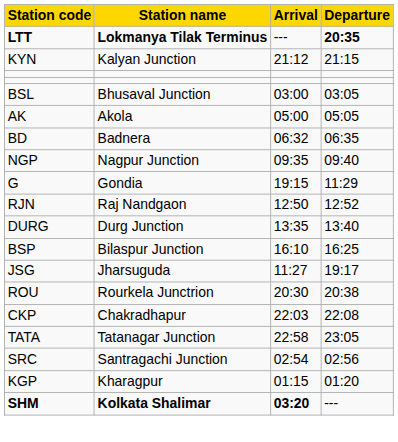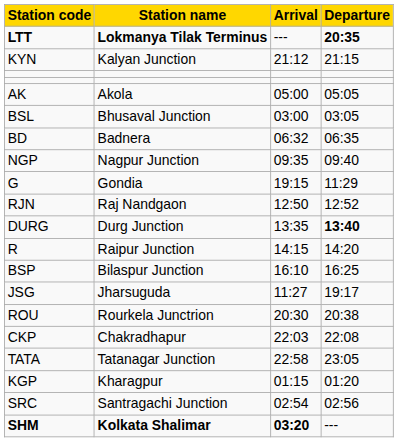 <table class="wikitable">
 <tr>
 <th style="background:gold;">Station code</th>
 <th style="background:gold;" !>Station name</th>
 <th style="background:gold;" !>Arrival</th>
 <th style="background:gold;" !>Departure</th>
 </tr>
 <tr>
 <td><strong>LTT</strong></td>
 <td><strong>Lokmanya Tilak Terminus</strong></td>
 <td>---</td>
 <td><strong>20:35</strong></td>
 </tr>
 <tr>
 <td>KYN</td>
 <td>Kalyan Junction</td>
 <td>21:12</td>
 <td>21:15</td>
 </tr>
 <tr>
 <td></td>
 <td></td>
 <td></td>
 <td></td>
 </tr>
 <tr>
 <td></td>
 <td></td>
 <td></td>
 <td></td>
 </tr>
 <tr>
+<td>AK</td>
+<td>Akola</td>
+<td>05:00</td>
+<td>05:05</td>
+</tr>
+<tr>
 <td>BSL</td>
 <td>Bhusaval Junction</td>
 <td>03:00</td>
 <td>03:05</td>
-</tr>
-<tr>
-<td>AK</td>
-<td>Akola</td>
-<td>05:00</td>
-<td>05:05</td>
 </tr>
 <tr>
 <td>BD</td>
 <td>Badnera</td>
 <td>06:32</td>
 <td>06:35</td>
 </tr>
 <tr>
 <td>NGP</td>
 <td>Nagpur Junction</td>
 <td>09:35</td>
 <td>09:40</td>
 </tr>
 <tr>
 <td>G</td>
 <td>Gondia</td>
 <td>19:15</td>
 <td>11:29</td>
 </tr>
 <tr>
 <td>RJN</td>
 <td>Raj Nandgaon</td>
 <td>12:50</td>
 <td>12:52</td>
 </tr>
 <tr>
 <td>DURG</td>
 <td>Durg Junction</td>
 <td>13:35</td>
-<td>13:40</td>
+<td><strong>13:40</strong></td>
+</tr>
+<tr>
+<td>R</td>
+<td>Raipur Junction</td>
+<td>14:15</td>
+<td>14:20</td>
 </tr>
 <tr>
 <td>BSP</td>
 <td>Bilaspur Junction</td>
 <td>16:10</td>
 <td>16:25</td>
 </tr>
 <tr>
 <td>JSG</td>
 <td>Jharsuguda</td>
 <td>11:27</td>
 <td>19:17</td>
 </tr>
 <tr>
 <td>ROU</td>
 <td>Rourkela Junctrion</td>
 <td>20:30</td>
 <td>20:38</td>
 </tr>
 <tr>
 <td>CKP</td>
 <td>Chakradhapur</td>
 <td>22:03</td>
 <td>22:08</td>
 </tr>
 <tr>
 <td>TATA</td>
 <td>Tatanagar Junction</td>
 <td>22:58</td>
 <td>23:05</td>
 </tr>
 <tr>
+<td>KGP</td>
+<td>Kharagpur</td>
+<td>01:15</td>
+<td>01:20</td>
+</tr>
+<tr>
 <td>SRC</td>
 <td>Santragachi Junction</td>
 <td>02:54</td>
 <td>02:56</td>
-</tr>
-<tr>
-<td>KGP</td>
-<td>Kharagpur</td>
-<td>01:15</td>
-<td>01:20</td>
 </tr>
 <tr>
 <td><strong>SHM</strong></td>
 <td><strong>Kolkata Shalimar</strong></td>
 <td><strong>03:20</strong></td>
 <td>---</td>
 </tr>
 </table>
